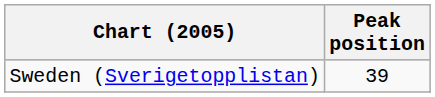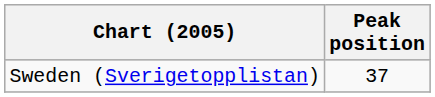 <table class="wikitable">
 <tr>
 <th>Chart (2005)</th>
 <th>Peak<br>position</th>
 </tr>
 <tr>
 <td>Sweden (<a href='#'>Sverigetopplistan</a>)</td>
-<td align="center">39</td>
+<td align="center">37</td>
 </tr>
 </table>
